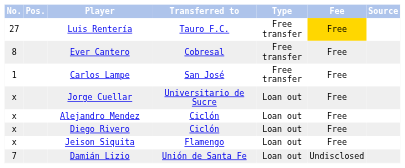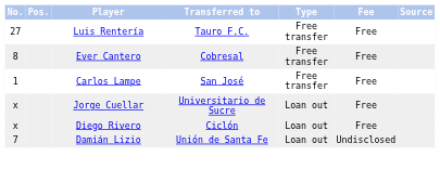 <table class="sortable"  cellspacing="0" cellpadding="3" style="text-align:center; font-size:95%;border:1px solid #f9f9f9">
 <tr>
 <th style="background:#AEC4EB;color:white; width:20px;">No.</th>
 <th style="background:#AEC4EB;color:white; width:20px;">Pos.</th>
 <th style="background:#AEC4EB;color:white; width:150px;">Player</th>
 <th style="background:#AEC4EB;color:white; width:150px;">Transferred to</th>
 <th style="background:#AEC4EB;color:white; width:70px;">Type</th>
 <th style="background:#AEC4EB;color:white; width:30px;">Fee</th>
 <th style="background:#AEC4EB;color:white; width:30px;">Source</th>
 </tr>
 <tr>
 <td>27</td>
 <td></td>
 <td><a href='#'>Luis Rentería</a></td>
 <td><a href='#'>Tauro F.C.</a></td>
 <td>Free transfer</td>
-<td style="background: gold;">Free</td>
+<td>Free</td>
 <td></td>
 </tr>
 <tr bgcolor="#EFEFEF">
 <td>8</td>
 <td></td>
 <td><a href='#'>Ever Cantero</a></td>
 <td><a href='#'>Cobresal</a></td>
 <td>Free transfer</td>
 <td>Free</td>
 <td></td>
 </tr>
 <tr>
 <td>1</td>
 <td></td>
 <td><a href='#'>Carlos Lampe</a></td>
 <td><a href='#'>San José</a></td>
 <td>Free transfer</td>
 <td>Free</td>
 <td></td>
 </tr>
 <tr bgcolor="#EFEFEF">
 <td>x</td>
 <td></td>
 <td><a href='#'>Jorge Cuellar</a></td>
 <td><a href='#'>Universitario de Sucre</a></td>
 <td>Loan out</td>
 <td>Free</td>
 <td></td>
 </tr>
-<tr>
-<td>x</td>
-<td></td>
-<td><a href='#'>Alejandro Mendez</a></td>
-<td><a href='#'>Ciclón</a></td>
-<td>Loan out</td>
-<td>Free</td>
-<td></td>
-</tr>
 <tr bgcolor="#EFEFEF">
 <td>x</td>
 <td></td>
 <td><a href='#'>Diego Rivero</a></td>
 <td><a href='#'>Ciclón</a></td>
-<td>Loan out</td>
-<td>Free</td>
-<td></td>
-</tr>
-<tr>
-<td>x</td>
-<td></td>
-<td><a href='#'>Jeison Siquita</a></td>
-<td><a href='#'>Flamengo</a></td>
 <td>Loan out</td>
 <td>Free</td>
 <td></td>
 </tr>
 <tr bgcolor="#EFEFEF">
 <td>7</td>
 <td></td>
 <td><a href='#'>Damián Lizio</a></td>
 <td><a href='#'>Unión de Santa Fe</a></td>
 <td>Loan out</td>
 <td>Undisclosed</td>
 <td></td>
 </tr>
 <tr>
 </tr>
 </table>
